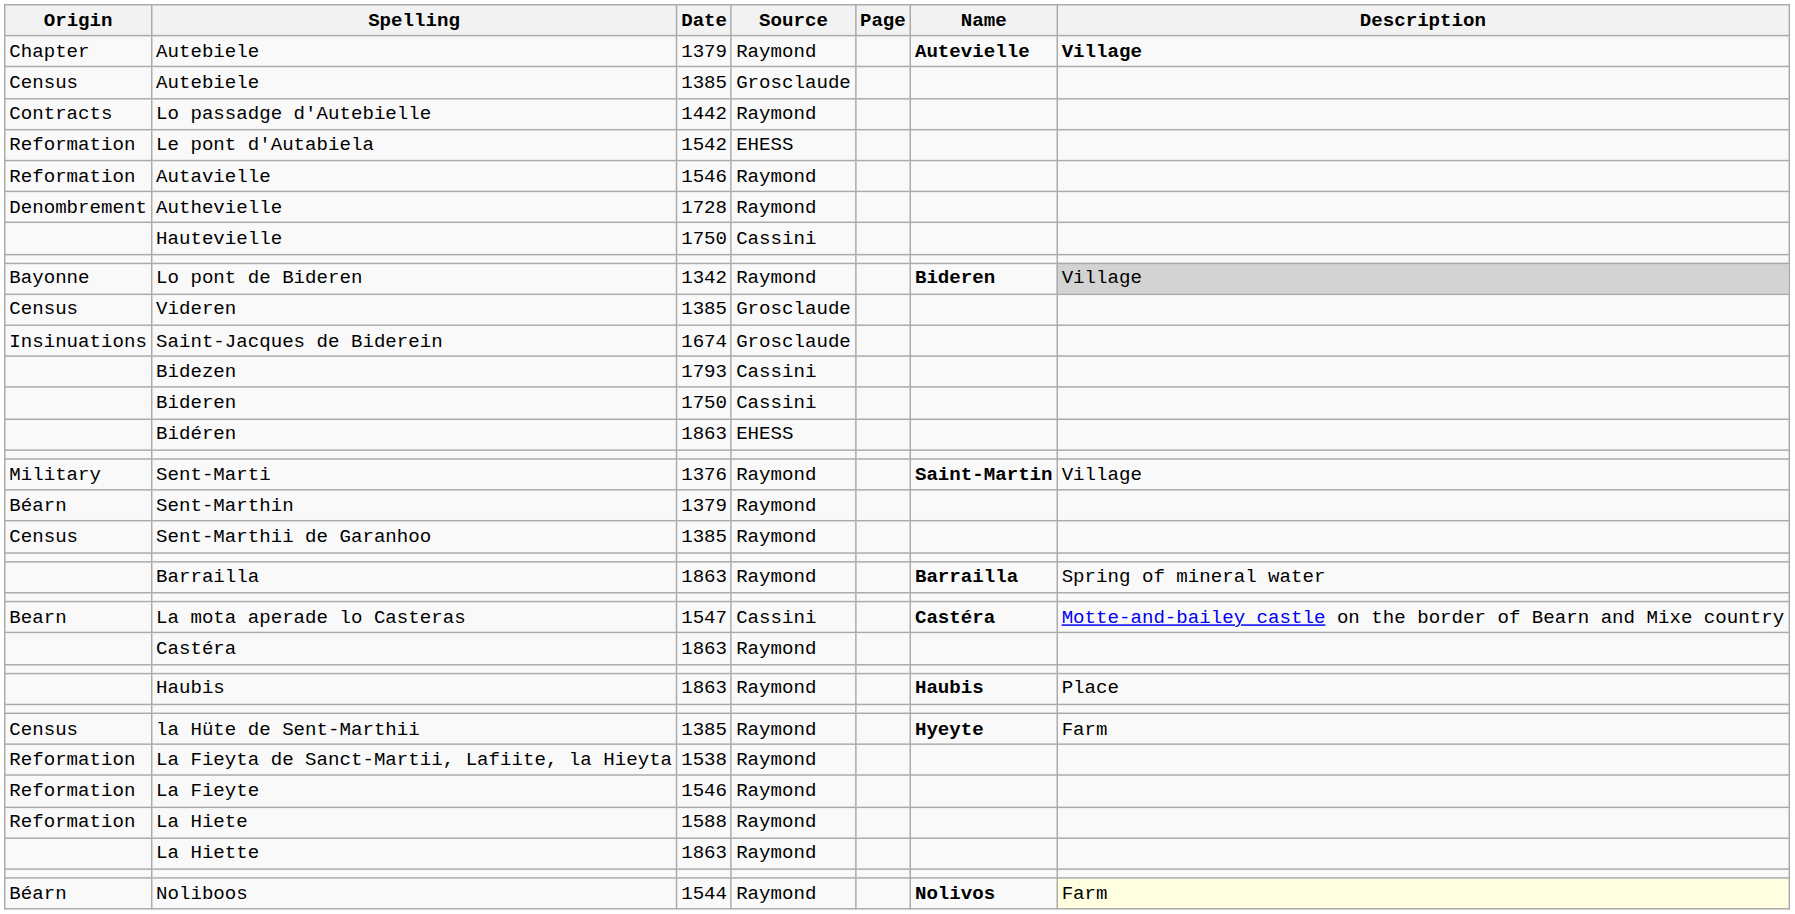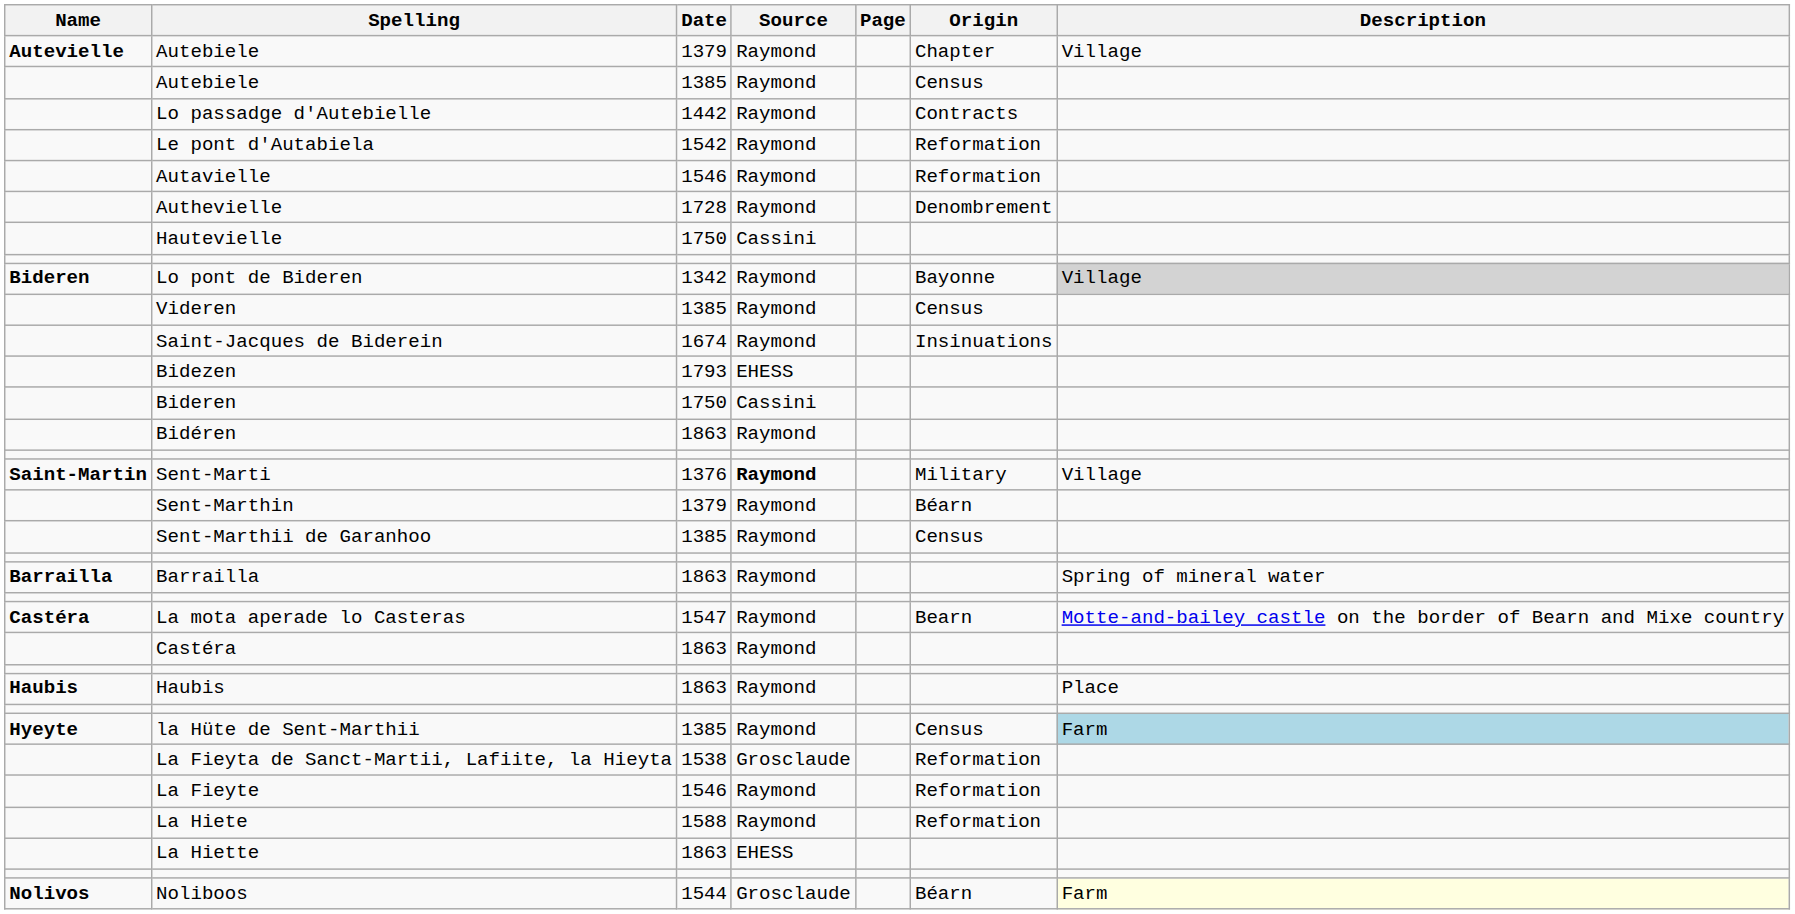 <table class="wikitable">
 <tr>
-<th>Origin</th>
+<th>Name</th>
 <th>Spelling</th>
 <th>Date</th>
 <th>Source</th>
 <th>Page</th>
-<th>Name</th>
+<th>Origin</th>
 <th>Description</th>
 </tr>
 <tr>
-<td>Chapter</td>
+<td><strong>Autevielle</strong></td>
 <td>Autebiele</td>
 <td>1379</td>
 <td>Raymond</td>
 <td></td>
-<td><strong>Autevielle</strong></td>
-<td><strong>Village</strong></td>
+<td>Chapter</td>
+<td>Village</td>
 </tr>
 <tr>
-<td>Census</td>
+<td></td>
 <td>Autebiele</td>
 <td>1385</td>
-<td>Grosclaude</td>
+<td>Raymond</td>
 <td></td>
-<td></td>
+<td>Census</td>
 <td></td>
 </tr>
 <tr>
-<td>Contracts</td>
+<td></td>
 <td>Lo passadge d'Autebielle</td>
 <td>1442</td>
 <td>Raymond</td>
 <td></td>
-<td></td>
+<td>Contracts</td>
 <td></td>
 </tr>
 <tr>
-<td>Reformation</td>
+<td></td>
 <td>Le pont d'Autabiela</td>
 <td>1542</td>
-<td>EHESS</td>
+<td>Raymond</td>
 <td></td>
-<td></td>
+<td>Reformation</td>
 <td></td>
 </tr>
 <tr>
-<td>Reformation</td>
+<td></td>
 <td>Autavielle</td>
 <td>1546</td>
 <td>Raymond</td>
 <td></td>
-<td></td>
+<td>Reformation</td>
 <td></td>
 </tr>
 <tr>
-<td>Denombrement</td>
+<td></td>
 <td>Authevielle</td>
 <td>1728</td>
 <td>Raymond</td>
 <td></td>
-<td></td>
+<td>Denombrement</td>
 <td></td>
 </tr>
 <tr>
 <td></td>
 <td>Hautevielle</td>
 <td>1750</td>
 <td>Cassini</td>
 <td></td>
 <td></td>
 <td></td>
 </tr>
 <tr>
 <td></td>
 <td></td>
 <td></td>
 <td></td>
 <td></td>
 <td></td>
 <td></td>
 </tr>
 <tr>
-<td>Bayonne</td>
+<td><strong>Bideren</strong></td>
 <td>Lo pont de Bideren</td>
 <td>1342</td>
 <td>Raymond</td>
 <td></td>
-<td><strong>Bideren</strong></td>
+<td>Bayonne</td>
 <td style="background: lightgrey;">Village</td>
 </tr>
 <tr>
-<td>Census</td>
+<td></td>
 <td>Videren</td>
 <td>1385</td>
-<td>Grosclaude</td>
+<td>Raymond</td>
 <td></td>
-<td></td>
+<td>Census</td>
 <td></td>
 </tr>
 <tr>
-<td>Insinuations</td>
+<td></td>
 <td>Saint-Jacques de Biderein</td>
 <td>1674</td>
-<td>Grosclaude</td>
+<td>Raymond</td>
 <td></td>
-<td></td>
+<td>Insinuations</td>
 <td></td>
 </tr>
 <tr>
 <td></td>
 <td>Bidezen</td>
 <td>1793</td>
-<td>Cassini</td>
+<td>EHESS</td>
 <td></td>
 <td></td>
 <td></td>
 </tr>
 <tr>
 <td></td>
 <td>Bideren</td>
 <td>1750</td>
 <td>Cassini</td>
 <td></td>
 <td></td>
 <td></td>
 </tr>
 <tr>
 <td></td>
 <td>Bidéren</td>
 <td>1863</td>
-<td>EHESS</td>
-<td></td>
-<td></td>
-<td></td>
-</tr>
-<tr>
-<td></td>
-<td></td>
-<td></td>
-<td></td>
-<td></td>
-<td></td>
-<td></td>
-</tr>
-<tr>
-<td>Military</td>
-<td>Sent-Marti</td>
-<td>1376</td>
-<td>Raymond</td>
-<td></td>
-<td><strong>Saint-Martin</strong></td>
-<td>Village</td>
-</tr>
-<tr>
-<td>Béarn</td>
-<td>Sent-Marthin</td>
-<td>1379</td>
-<td>Raymond</td>
-<td></td>
-<td></td>
-<td></td>
-</tr>
-<tr>
-<td>Census</td>
-<td>Sent-Marthii de Garanhoo</td>
-<td>1385</td>
 <td>Raymond</td>
 <td></td>
 <td></td>
 <td></td>
 </tr>
 <tr>
 <td></td>
 <td></td>
 <td></td>
 <td></td>
 <td></td>
 <td></td>
 <td></td>
 </tr>
 <tr>
+<td><strong>Saint-Martin</strong></td>
+<td>Sent-Marti</td>
+<td>1376</td>
+<td><strong>Raymond</strong></td>
 <td></td>
+<td>Military</td>
+<td>Village</td>
+</tr>
+<tr>
+<td></td>
+<td>Sent-Marthin</td>
+<td>1379</td>
+<td>Raymond</td>
+<td></td>
+<td>Béarn</td>
+<td></td>
+</tr>
+<tr>
+<td></td>
+<td>Sent-Marthii de Garanhoo</td>
+<td>1385</td>
+<td>Raymond</td>
+<td></td>
+<td>Census</td>
+<td></td>
+</tr>
+<tr>
+<td></td>
+<td></td>
+<td></td>
+<td></td>
+<td></td>
+<td></td>
+<td></td>
+</tr>
+<tr>
+<td><strong>Barrailla</strong></td>
 <td>Barrailla</td>
 <td>1863</td>
 <td>Raymond</td>
 <td></td>
-<td><strong>Barrailla</strong></td>
+<td></td>
 <td>Spring of mineral water</td>
 </tr>
 <tr>
 <td></td>
 <td></td>
 <td></td>
 <td></td>
 <td></td>
 <td></td>
 <td></td>
 </tr>
 <tr>
-<td>Bearn</td>
+<td><strong>Castéra</strong></td>
 <td>La mota aperade lo Casteras</td>
 <td>1547</td>
-<td>Cassini</td>
+<td>Raymond</td>
 <td></td>
-<td><strong>Castéra</strong></td>
+<td>Bearn</td>
 <td><a href='#'>Motte-and-bailey castle</a> on the border of Bearn and Mixe country</td>
 </tr>
 <tr>
 <td></td>
 <td>Castéra</td>
 <td>1863</td>
 <td>Raymond</td>
 <td></td>
 <td></td>
 <td></td>
 </tr>
 <tr>
 <td></td>
 <td></td>
 <td></td>
 <td></td>
 <td></td>
 <td></td>
 <td></td>
 </tr>
 <tr>
-<td></td>
+<td><strong>Haubis</strong></td>
 <td>Haubis</td>
 <td>1863</td>
 <td>Raymond</td>
 <td></td>
-<td><strong>Haubis</strong></td>
+<td></td>
 <td>Place</td>
 </tr>
 <tr>
 <td></td>
 <td></td>
 <td></td>
 <td></td>
 <td></td>
 <td></td>
 <td></td>
 </tr>
 <tr>
-<td>Census</td>
+<td><strong>Hyeyte</strong></td>
 <td>la Hüte de Sent-Marthii</td>
 <td>1385</td>
 <td>Raymond</td>
 <td></td>
-<td><strong>Hyeyte</strong></td>
-<td>Farm</td>
+<td>Census</td>
+<td style="background: lightblue;">Farm</td>
 </tr>
 <tr>
-<td>Reformation</td>
+<td></td>
 <td>La Fieyta de Sanct-Martii, Lafiite, la Hieyta</td>
 <td>1538</td>
-<td>Raymond</td>
+<td>Grosclaude</td>
 <td></td>
-<td></td>
+<td>Reformation</td>
 <td></td>
 </tr>
 <tr>
-<td>Reformation</td>
+<td></td>
 <td>La Fieyte</td>
 <td>1546</td>
 <td>Raymond</td>
 <td></td>
-<td></td>
+<td>Reformation</td>
 <td></td>
 </tr>
 <tr>
-<td>Reformation</td>
+<td></td>
 <td>La Hiete</td>
 <td>1588</td>
 <td>Raymond</td>
 <td></td>
-<td></td>
+<td>Reformation</td>
 <td></td>
 </tr>
 <tr>
 <td></td>
 <td>La Hiette</td>
 <td>1863</td>
-<td>Raymond</td>
+<td>EHESS</td>
 <td></td>
 <td></td>
 <td></td>
 </tr>
 <tr>
 <td></td>
 <td></td>
 <td></td>
 <td></td>
 <td></td>
 <td></td>
 <td></td>
 </tr>
 <tr>
-<td>Béarn</td>
+<td><strong>Nolivos</strong></td>
 <td>Noliboos</td>
 <td>1544</td>
-<td>Raymond</td>
+<td>Grosclaude</td>
 <td></td>
-<td><strong>Nolivos</strong></td>
+<td>Béarn</td>
 <td style="background: lightyellow;">Farm</td>
 </tr>
 </table>
